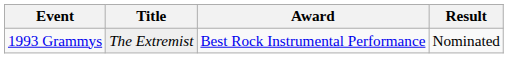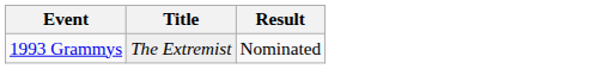 <table class="wikitable">
 <tr>
 <th>Event</th>
 <th>Title</th>
-<th>Award</th>
 <th>Result</th>
 </tr>
 <tr>
 <td><a href='#'>1993 Grammys</a></td>
 <td bgcolor="#efefef"><em>The Extremist</em></td>
-<td><a href='#'>Best Rock Instrumental Performance</a></td>
 <td align="center">Nominated</td>
 </tr>
 </table>
